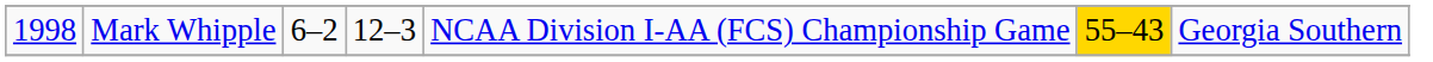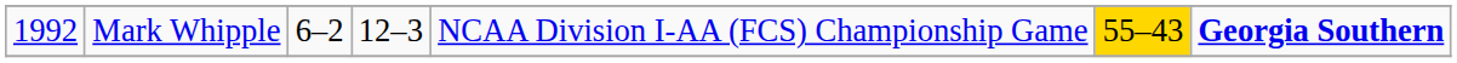 <table class="wikitable">
 <tr>
 </tr>
 <tr>
-<td><a href='#'>1998</a></td>
+<td><a href='#'>1992</a></td>
 <td><a href='#'>Mark Whipple</a></td>
 <td>6–2</td>
 <td>12–3</td>
 <td><a href='#'>NCAA Division I-AA (FCS) Championship Game</a></td>
 <td style="background: gold;">55–43</td>
-<td><a href='#'>Georgia Southern</a></td>
+<td><strong><a href='#'>Georgia Southern</a></strong></td>
 </tr>
 <tr>
 </tr>
 </table>
